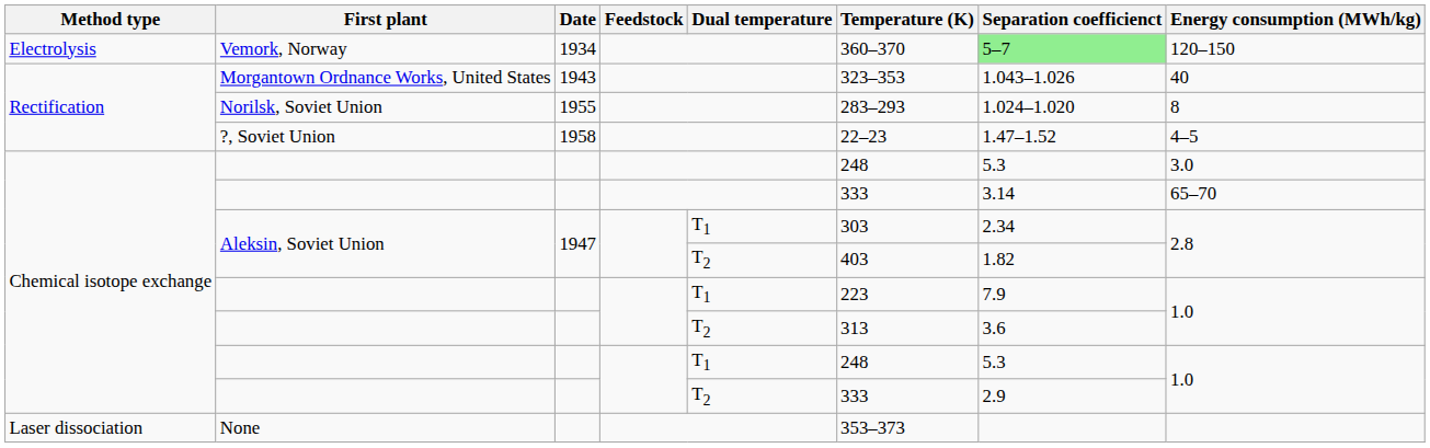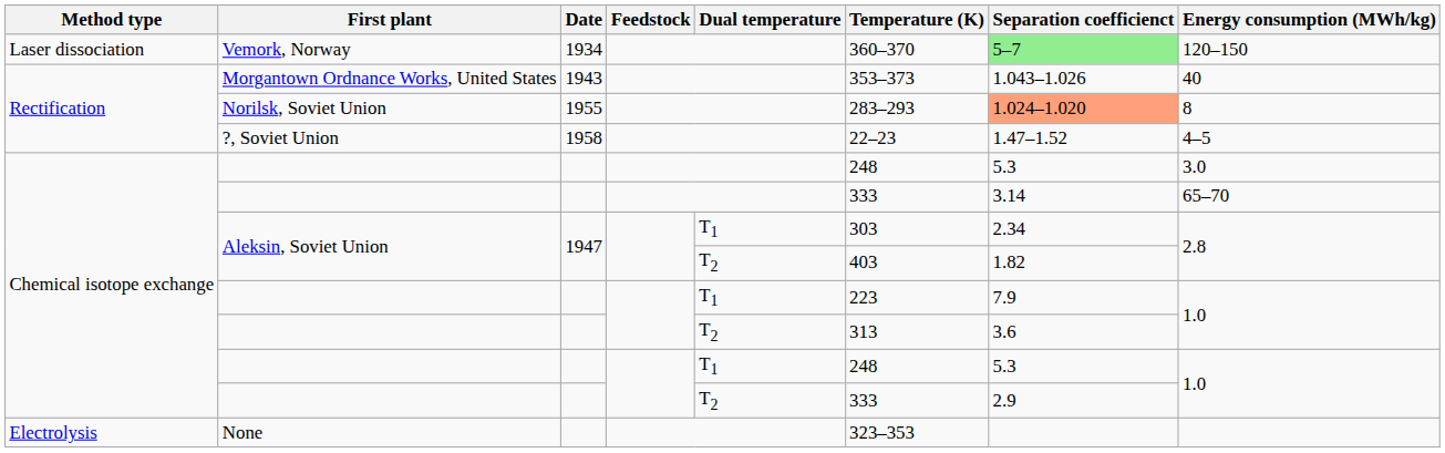 <table class="wikitable">
 <tr>
 <th>Method type</th>
 <th>First plant</th>
 <th>Date</th>
 <th>Feedstock</th>
 <th>Dual temperature</th>
 <th>Temperature (K)</th>
 <th>Separation coefficienct</th>
 <th>Energy consumption (MWh/kg)</th>
 </tr>
 <tr>
-<td><a href='#'>Electrolysis</a></td>
+<td>Laser dissociation</td>
 <td><a href='#'>Vemork</a>, Norway</td>
 <td>1934</td>
 <td colspan="2"></td>
 <td>360–370</td>
 <td style="background: lightgreen;">5–7</td>
 <td>120–150</td>
 </tr>
 <tr>
 <td rowspan="3"><a href='#'>Rectification</a></td>
 <td><a href='#'>Morgantown Ordnance Works</a>, United States</td>
 <td>1943</td>
 <td colspan="2"></td>
-<td>323–353</td>
+<td>353–373</td>
 <td>1.043–1.026</td>
 <td>40</td>
 </tr>
 <tr>
 <td><a href='#'>Norilsk</a>, Soviet Union</td>
 <td>1955</td>
 <td colspan="2"></td>
 <td>283–293</td>
-<td>1.024–1.020</td>
+<td style="background: lightsalmon;">1.024–1.020</td>
 <td>8</td>
 </tr>
 <tr>
 <td>?, Soviet Union</td>
 <td>1958</td>
 <td colspan="2"></td>
 <td>22–23</td>
 <td>1.47–1.52</td>
 <td>4–5</td>
 </tr>
 <tr>
 <td rowspan="8">Chemical isotope exchange</td>
 <td></td>
 <td></td>
 <td colspan="2"></td>
 <td>248</td>
 <td>5.3</td>
 <td>3.0</td>
 </tr>
 <tr>
 <td></td>
 <td></td>
 <td colspan="2"></td>
 <td>333</td>
 <td>3.14</td>
 <td>65–70</td>
 </tr>
 <tr>
 <td rowspan="2"><a href='#'>Aleksin</a>, Soviet Union</td>
 <td rowspan="2">1947</td>
 <td rowspan="2"></td>
 <td>T<sub>1</sub></td>
 <td>303</td>
 <td>2.34</td>
 <td rowspan="2">2.8</td>
 </tr>
 <tr>
 <td>T<sub>2</sub></td>
 <td>403</td>
 <td>1.82</td>
 </tr>
 <tr>
 <td></td>
 <td></td>
 <td rowspan="2"></td>
 <td>T<sub>1</sub></td>
 <td>223</td>
 <td>7.9</td>
 <td rowspan="2">1.0</td>
 </tr>
 <tr>
 <td></td>
 <td></td>
 <td>T<sub>2</sub></td>
 <td>313</td>
 <td>3.6</td>
 </tr>
 <tr>
 <td></td>
 <td></td>
 <td rowspan="2"></td>
 <td>T<sub>1</sub></td>
 <td>248</td>
 <td>5.3</td>
 <td rowspan="2">1.0</td>
 </tr>
 <tr>
 <td></td>
 <td></td>
 <td>T<sub>2</sub></td>
 <td>333</td>
 <td>2.9</td>
 </tr>
 <tr>
-<td>Laser dissociation</td>
+<td><a href='#'>Electrolysis</a></td>
 <td>None</td>
 <td></td>
 <td colspan="2"></td>
-<td>353–373</td>
+<td>323–353</td>
 <td></td>
 <td></td>
 </tr>
 </table>
